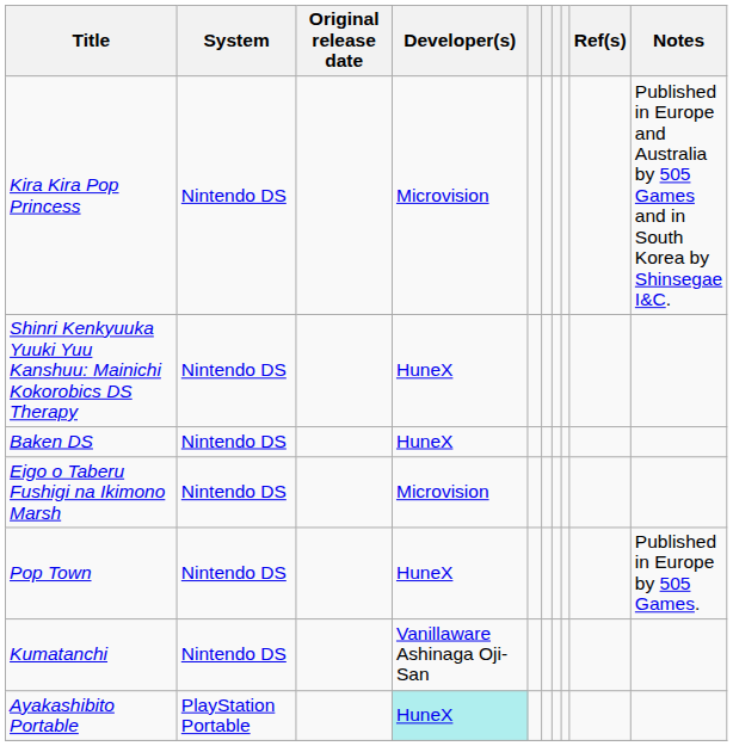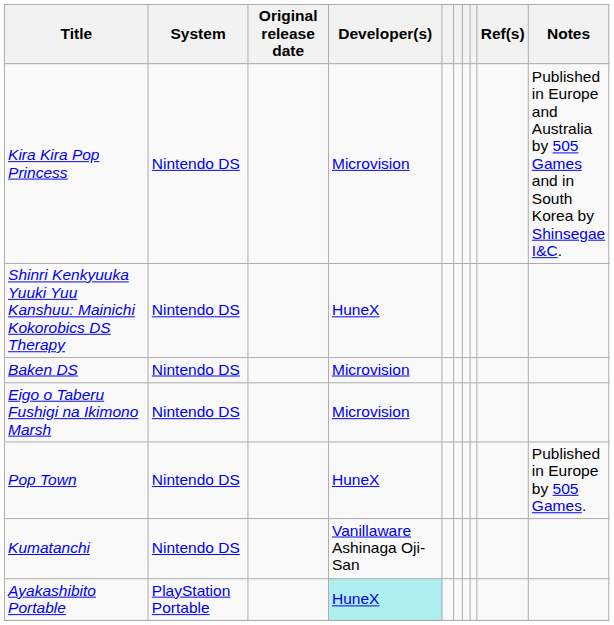 <table class="wikitable sortable" style="width: 100%">
 <tr>
 <th style="width:36%">Title</th>
 <th style="width:20%">System</th>
 <th style="width:17%">Original release date</th>
 <th style="width:22%">Developer(s)</th>
 <th style="width:3%"></th>
 <th style="width:3%"></th>
 <th style="width:3%"></th>
 <th style="width:3%"></th>
 <th style="width:3%" class="unsortable">Ref(s)</th>
 <th>Notes</th>
 </tr>
 <tr>
 <td><em><a href='#'>Kira Kira Pop Princess</a></em></td>
 <td><a href='#'>Nintendo DS</a></td>
 <td></td>
 <td><a href='#'>Microvision</a></td>
 <td></td>
 <td></td>
 <td></td>
 <td></td>
 <td style="text-align:center"></td>
 <td>Published in Europe and Australia by <a href='#'>505 Games</a> and in South Korea by <a href='#'>Shinsegae I&C</a>.</td>
 </tr>
 <tr>
 <td><em><a href='#'>Shinri Kenkyuuka Yuuki Yuu Kanshuu: Mainichi Kokorobics DS Therapy</a></em></td>
 <td><a href='#'>Nintendo DS</a></td>
 <td></td>
 <td><a href='#'>HuneX</a></td>
 <td></td>
 <td></td>
 <td></td>
 <td></td>
 <td style="text-align:center"></td>
 <td></td>
 </tr>
 <tr>
 <td><em><a href='#'>Baken DS</a></em></td>
 <td><a href='#'>Nintendo DS</a></td>
 <td></td>
-<td><a href='#'>HuneX</a></td>
+<td><a href='#'>Microvision</a></td>
 <td></td>
 <td></td>
 <td></td>
 <td></td>
 <td style="text-align:center"></td>
 <td></td>
 </tr>
 <tr>
 <td><em><a href='#'>Eigo o Taberu Fushigi na Ikimono Marsh</a></em></td>
 <td><a href='#'>Nintendo DS</a></td>
 <td></td>
 <td><a href='#'>Microvision</a></td>
 <td></td>
 <td></td>
 <td></td>
 <td></td>
 <td style="text-align:center"></td>
 <td></td>
 </tr>
 <tr>
 <td><em><a href='#'>Pop Town</a></em></td>
 <td><a href='#'>Nintendo DS</a></td>
 <td></td>
 <td><a href='#'>HuneX</a></td>
 <td></td>
 <td></td>
 <td></td>
 <td></td>
 <td style="text-align:center"></td>
 <td>Published in Europe by <a href='#'>505 Games</a>.</td>
 </tr>
 <tr>
 <td><em><a href='#'>Kumatanchi</a></em></td>
 <td><a href='#'>Nintendo DS</a></td>
 <td></td>
 <td><a href='#'>Vanillaware</a><br>Ashinaga Oji-San</td>
 <td></td>
 <td></td>
 <td></td>
 <td></td>
 <td style="text-align:center"></td>
 <td></td>
 </tr>
 <tr>
 <td><em><a href='#'>Ayakashibito Portable</a></em></td>
 <td><a href='#'>PlayStation Portable</a></td>
 <td></td>
 <td style="background: paleturquoise;"><a href='#'>HuneX</a></td>
 <td></td>
 <td></td>
 <td></td>
 <td></td>
 <td style="text-align:center"></td>
 <td></td>
 </tr>
 <tr>
 </tr>
 </table>
